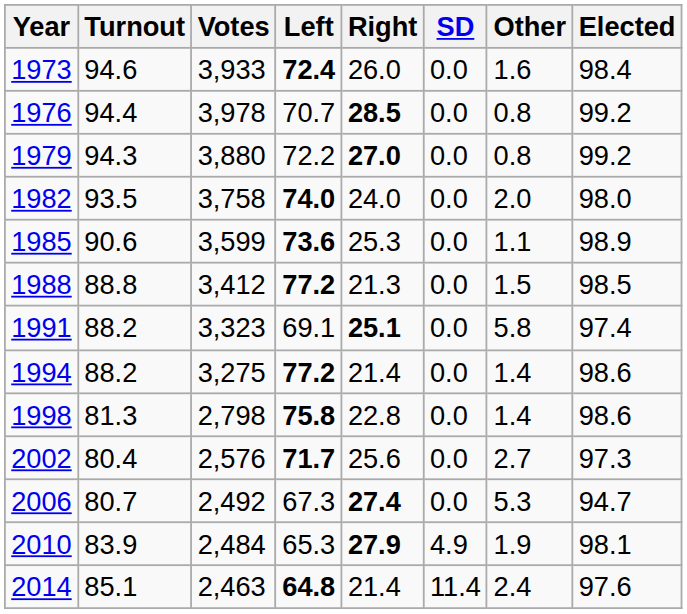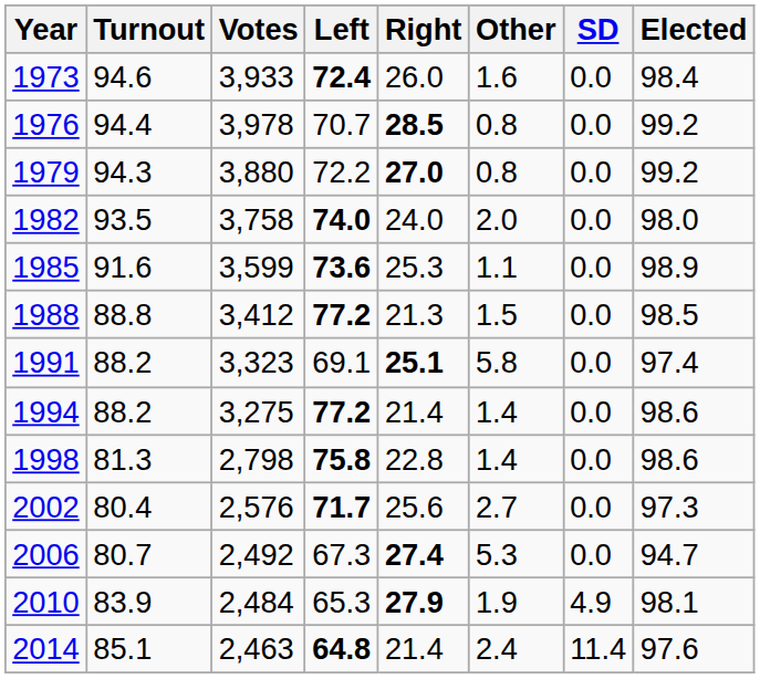 <table class="wikitable sortable" style="font-size: 95%;">
 <tr>
 <th>Year</th>
 <th>Turnout</th>
 <th>Votes</th>
 <th>Left</th>
 <th>Right</th>
+<th>Other</th>
 <th><a href='#'>SD</a></th>
-<th>Other</th>
 <th>Elected</th>
 </tr>
 <tr>
 <td><a href='#'>1973</a></td>
 <td>94.6</td>
 <td>3,933</td>
 <td><strong>72.4</strong></td>
 <td>26.0</td>
+<td>1.6</td>
 <td>0.0</td>
-<td>1.6</td>
 <td>98.4</td>
 </tr>
 <tr>
 <td><a href='#'>1976</a></td>
 <td>94.4</td>
 <td>3,978</td>
 <td>70.7</td>
 <td><strong>28.5</strong></td>
+<td>0.8</td>
 <td>0.0</td>
-<td>0.8</td>
 <td>99.2</td>
 </tr>
 <tr>
 <td><a href='#'>1979</a></td>
 <td>94.3</td>
 <td>3,880</td>
 <td>72.2</td>
 <td><strong>27.0</strong></td>
+<td>0.8</td>
 <td>0.0</td>
-<td>0.8</td>
 <td>99.2</td>
 </tr>
 <tr>
 <td><a href='#'>1982</a></td>
 <td>93.5</td>
 <td>3,758</td>
 <td><strong>74.0</strong></td>
 <td>24.0</td>
+<td>2.0</td>
 <td>0.0</td>
-<td>2.0</td>
 <td>98.0</td>
 </tr>
 <tr>
 <td><a href='#'>1985</a></td>
-<td>90.6</td>
+<td>91.6</td>
 <td>3,599</td>
 <td><strong>73.6</strong></td>
 <td>25.3</td>
+<td>1.1</td>
 <td>0.0</td>
-<td>1.1</td>
 <td>98.9</td>
 </tr>
 <tr>
 <td><a href='#'>1988</a></td>
 <td>88.8</td>
 <td>3,412</td>
 <td><strong>77.2</strong></td>
 <td>21.3</td>
+<td>1.5</td>
 <td>0.0</td>
-<td>1.5</td>
 <td>98.5</td>
 </tr>
 <tr>
 <td><a href='#'>1991</a></td>
 <td>88.2</td>
 <td>3,323</td>
 <td>69.1</td>
 <td><strong>25.1</strong></td>
+<td>5.8</td>
 <td>0.0</td>
-<td>5.8</td>
 <td>97.4</td>
 </tr>
 <tr>
 <td><a href='#'>1994</a></td>
 <td>88.2</td>
 <td>3,275</td>
 <td><strong>77.2</strong></td>
 <td>21.4</td>
+<td>1.4</td>
 <td>0.0</td>
-<td>1.4</td>
 <td>98.6</td>
 </tr>
 <tr>
 <td><a href='#'>1998</a></td>
 <td>81.3</td>
 <td>2,798</td>
 <td><strong>75.8</strong></td>
 <td>22.8</td>
+<td>1.4</td>
 <td>0.0</td>
-<td>1.4</td>
 <td>98.6</td>
 </tr>
 <tr>
 <td><a href='#'>2002</a></td>
 <td>80.4</td>
 <td>2,576</td>
 <td><strong>71.7</strong></td>
 <td>25.6</td>
+<td>2.7</td>
 <td>0.0</td>
-<td>2.7</td>
 <td>97.3</td>
 </tr>
 <tr>
 <td><a href='#'>2006</a></td>
 <td>80.7</td>
 <td>2,492</td>
 <td>67.3</td>
 <td><strong>27.4</strong></td>
+<td>5.3</td>
 <td>0.0</td>
-<td>5.3</td>
 <td>94.7</td>
 </tr>
 <tr>
 <td><a href='#'>2010</a></td>
 <td>83.9</td>
 <td>2,484</td>
 <td>65.3</td>
 <td><strong>27.9</strong></td>
+<td>1.9</td>
 <td>4.9</td>
-<td>1.9</td>
 <td>98.1</td>
 </tr>
 <tr>
 <td><a href='#'>2014</a></td>
 <td>85.1</td>
 <td>2,463</td>
 <td><strong>64.8</strong></td>
 <td>21.4</td>
+<td>2.4</td>
 <td>11.4</td>
-<td>2.4</td>
 <td>97.6</td>
 </tr>
 </table>
